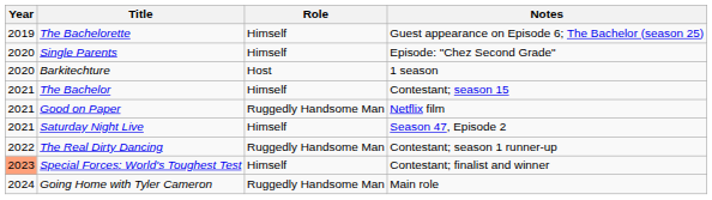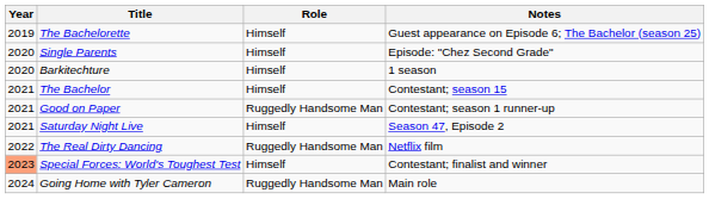 <table class="wikitable sortable">
 <tr>
 <th>Year</th>
 <th>Title</th>
 <th>Role</th>
 <th class="unsortable">Notes</th>
 </tr>
 <tr>
 <td>2019</td>
 <td><em><a href='#'>The Bachelorette</a></em></td>
 <td>Himself</td>
 <td>Guest appearance on Episode 6; <a href='#'>The Bachelor (season 25)</a></td>
 </tr>
 <tr>
 <td>2020</td>
 <td><em><a href='#'>Single Parents</a></em></td>
 <td>Himself</td>
 <td>Episode: "Chez Second Grade"</td>
 </tr>
 <tr>
 <td>2020</td>
 <td><em>Barkitechture</em></td>
-<td>Host</td>
+<td>Himself</td>
 <td>1 season</td>
 </tr>
 <tr>
 <td>2021</td>
 <td><em><a href='#'>The Bachelor</a></em></td>
 <td>Himself</td>
 <td>Contestant; <a href='#'>season 15</a></td>
 </tr>
 <tr>
 <td>2021</td>
 <td><em><a href='#'>Good on Paper</a></em></td>
 <td>Ruggedly Handsome Man</td>
-<td><a href='#'>Netflix</a> film</td>
+<td>Contestant; season 1 runner-up</td>
 </tr>
 <tr>
 <td>2021</td>
 <td><em><a href='#'>Saturday Night Live</a></em></td>
 <td>Himself</td>
 <td><a href='#'>Season 47</a>, Episode 2</td>
 </tr>
 <tr>
 <td>2022</td>
 <td><em><a href='#'>The Real Dirty Dancing</a></em></td>
 <td>Ruggedly Handsome Man</td>
-<td>Contestant; season 1 runner-up</td>
+<td><a href='#'>Netflix</a> film</td>
 </tr>
 <tr>
 <td style="background: lightsalmon;">2023</td>
 <td><em><a href='#'>Special Forces: World's Toughest Test</a></em></td>
 <td>Himself</td>
 <td>Contestant; finalist and winner</td>
 </tr>
 <tr>
 <td>2024</td>
 <td><em>Going Home with Tyler Cameron</em></td>
 <td>Ruggedly Handsome Man</td>
 <td>Main role</td>
 </tr>
 </table>
